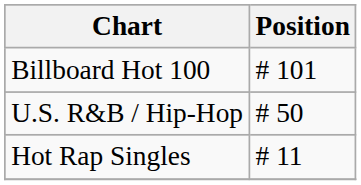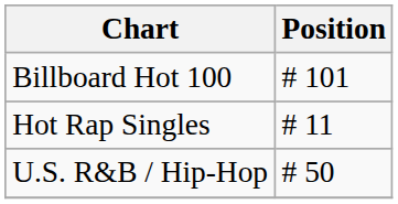 <table class="wikitable">
 <tr>
 <th align="left">Chart</th>
 <th align="left">Position</th>
 </tr>
 <tr>
 <td align="left">Billboard Hot 100</td>
 <td align="left"># 101</td>
 </tr>
 <tr>
+<td align="left">Hot Rap Singles</td>
+<td align="left"># 11</td>
+</tr>
+<tr>
 <td align="left">U.S. R&B / Hip-Hop</td>
 <td align="left"># 50</td>
 </tr>
 <tr>
-<td align="left">Hot Rap Singles</td>
-<td align="left"># 11</td>
-</tr>
-<tr>
 </tr>
 </table>
